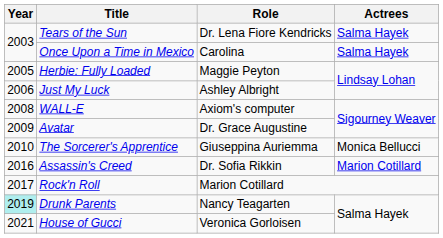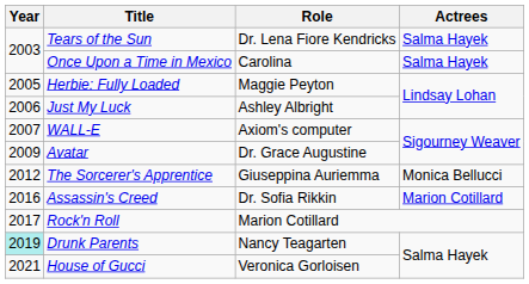 <table class="wikitable sortable">
 <tr>
 <th>Year</th>
 <th>Title</th>
 <th>Role</th>
 <th>Actrees</th>
 </tr>
 <tr>
 <td rowspan=2>2003</td>
 <td><em><a href='#'>Tears of the Sun</a></em></td>
 <td>Dr. Lena Fiore Kendricks</td>
 <td><a href='#'>Salma Hayek</a></td>
 </tr>
 <tr>
 <td><em><a href='#'>Once Upon a Time in Mexico</a></em></td>
 <td>Carolina</td>
 <td><a href='#'>Salma Hayek</a></td>
 </tr>
 <tr>
 <td>2005</td>
 <td><em><a href='#'>Herbie: Fully Loaded</a></em></td>
 <td>Maggie Peyton</td>
 <td rowspan=2><a href='#'>Lindsay Lohan</a></td>
 </tr>
 <tr>
 <td>2006</td>
 <td><em><a href='#'>Just My Luck</a></em></td>
 <td>Ashley Albright</td>
 </tr>
 <tr>
-<td>2008</td>
+<td>2007</td>
 <td><em><a href='#'>WALL-E</a></em></td>
 <td>Axiom's computer</td>
 <td rowspan=2><a href='#'>Sigourney Weaver</a></td>
 </tr>
 <tr>
 <td>2009</td>
 <td><em><a href='#'>Avatar</a></em></td>
 <td>Dr. Grace Augustine</td>
 </tr>
 <tr>
-<td>2010</td>
+<td>2012</td>
 <td><em><a href='#'>The Sorcerer's Apprentice</a></em></td>
 <td>Giuseppina Auriemma</td>
 <td>Monica Bellucci</td>
 </tr>
 <tr>
 <td>2016</td>
 <td><em><a href='#'>Assassin's Creed</a></em></td>
 <td>Dr. Sofia Rikkin</td>
 <td><a href='#'>Marion Cotillard</a></td>
 </tr>
 <tr>
 <td>2017</td>
 <td><em><a href='#'>Rock'n Roll</a></em></td>
 <td colspan=2>Marion Cotillard</td>
 </tr>
 <tr>
 <td style="background: paleturquoise;">2019</td>
 <td><em><a href='#'>Drunk Parents</a></em></td>
 <td>Nancy Teagarten</td>
 <td rowspan=2>Salma Hayek</td>
 </tr>
 <tr>
 <td>2021</td>
 <td><em><a href='#'>House of Gucci</a></em></td>
 <td>Veronica Gorloisen</td>
 </tr>
 </table>
